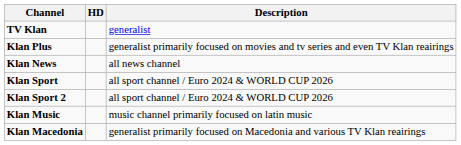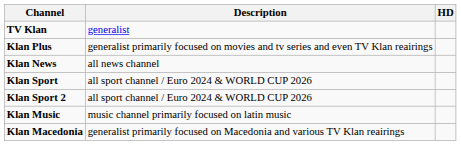 <table class="wikitable">
 <tr>
 <th>Channel</th>
+<th>Description</th>
 <th>HD</th>
-<th>Description</th>
 </tr>
 <tr>
 <td><strong>TV Klan</strong></td>
+<td><a href='#'>generalist</a></td>
 <td></td>
-<td><a href='#'>generalist</a></td>
 </tr>
 <tr>
 <td><strong>Klan Plus</strong></td>
+<td>generalist primarily focused on movies and tv series and even TV Klan reairings</td>
 <td></td>
-<td>generalist primarily focused on movies and tv series and even TV Klan reairings</td>
 </tr>
 <tr>
 <td><strong>Klan News</strong></td>
+<td>all news channel</td>
 <td></td>
-<td>all news channel</td>
 </tr>
 <tr>
 <td><strong>Klan Sport</strong></td>
+<td>all sport channel / Euro 2024 & WORLD CUP 2026</td>
 <td></td>
-<td>all sport channel / Euro 2024 & WORLD CUP 2026</td>
 </tr>
 <tr>
 <td><strong>Klan Sport 2</strong></td>
+<td>all sport channel / Euro 2024 & WORLD CUP 2026</td>
 <td></td>
-<td>all sport channel / Euro 2024 & WORLD CUP 2026</td>
 </tr>
 <tr>
 <td><strong>Klan Music</strong></td>
+<td>music channel primarily focused on latin music</td>
 <td></td>
-<td>music channel primarily focused on latin music</td>
 </tr>
 <tr>
 <td><strong>Klan Macedonia</strong></td>
+<td>generalist primarily focused on Macedonia and various TV Klan reairings</td>
 <td></td>
-<td>generalist primarily focused on Macedonia and various TV Klan reairings</td>
 </tr>
 </table>
